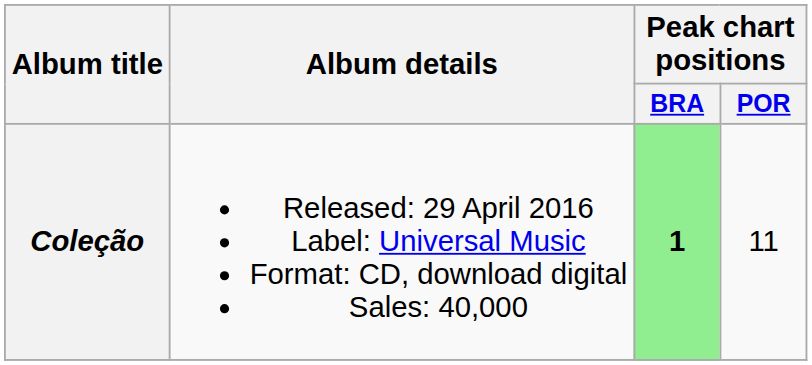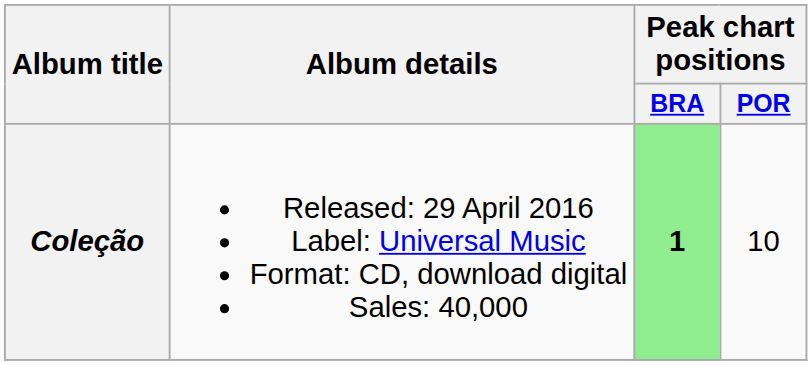 <table class="wikitable plainrowheaders" style="text-align:center;" border="1">
 <tr>
 <th scope="col" rowspan="2">Album title</th>
 <th scope="col" rowspan="2">Album details</th>
 <th scope="col" colspan="2">Peak chart positions</th>
 </tr>
 <tr>
 <th scope="col" style="width:3em;font-size:85%;"><a href='#'>BRA</a></th>
 <th scope="col" style="width:3em;font-size:85%;"><a href='#'>POR</a></th>
 </tr>
 <tr>
 <th scope="row"><em>Coleção</em></th>
 <td><br><ul><li>Released: 29 April 2016</li><li>Label: <a href='#'>Universal Music</a></li><li>Format: CD, download digital</li><li>Sales: 40,000</li></ul></td>
 <td style="background: lightgreen;"><strong>1</strong></td>
-<td>11</td>
+<td>10</td>
 </tr>
 </table>
